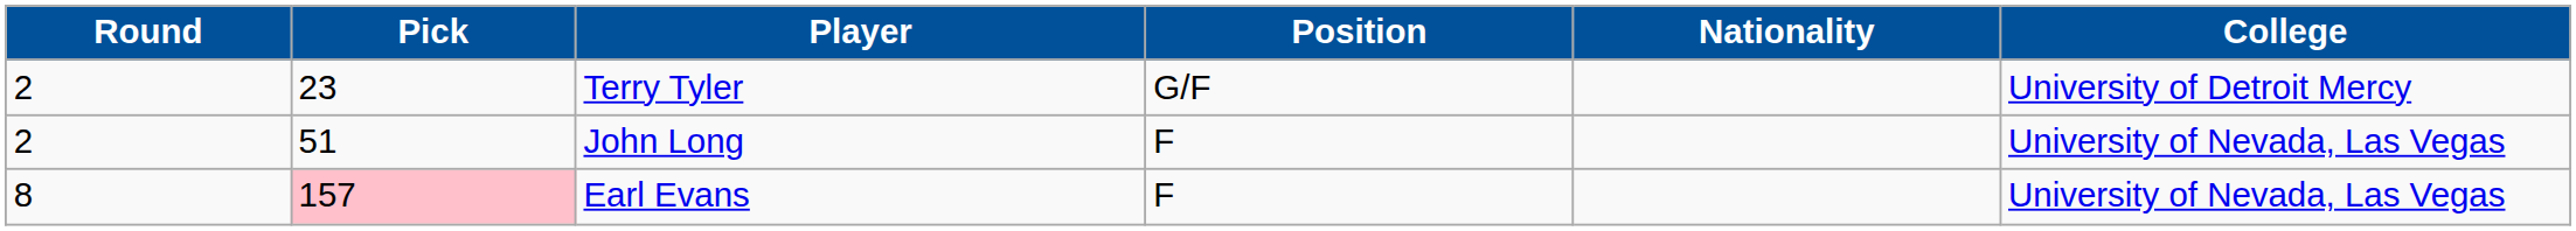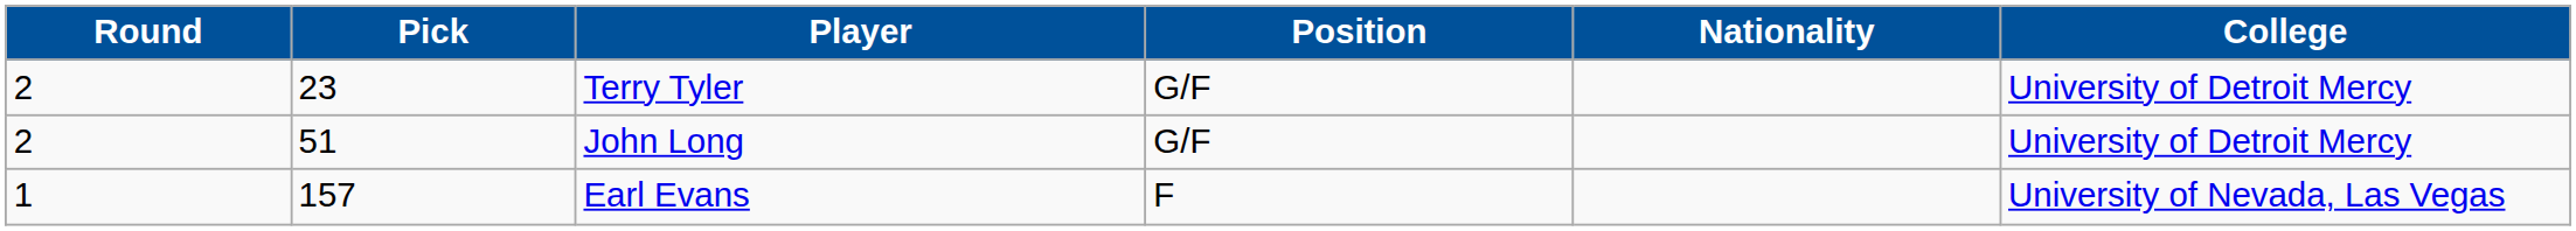 <table class="wikitable sortable sortable">
 <tr>
 <th style="background:#00519a; color:white" width="10%">Round</th>
 <th style="background:#00519a; color:white" width="10%">Pick</th>
 <th style="background:#00519a; color:white" width="20%">Player</th>
 <th style="background:#00519a; color:white" width="15%">Position</th>
 <th style="background:#00519a; color:white" width="15%">Nationality</th>
 <th style="background:#00519a; color:white" width="20%">College</th>
 </tr>
 <tr>
 <td>2</td>
 <td>23</td>
 <td><a href='#'>Terry Tyler</a></td>
 <td>G/F</td>
 <td></td>
 <td><a href='#'>University of Detroit Mercy</a></td>
 </tr>
 <tr>
 <td>2</td>
 <td>51</td>
 <td><a href='#'>John Long</a></td>
-<td>F</td>
+<td>G/F</td>
 <td></td>
-<td><a href='#'>University of Nevada, Las Vegas</a></td>
+<td><a href='#'>University of Detroit Mercy</a></td>
 </tr>
 <tr>
-<td>8</td>
-<td style="background: pink;">157</td>
+<td>1</td>
+<td>157</td>
 <td><a href='#'>Earl Evans</a></td>
 <td>F</td>
 <td></td>
 <td><a href='#'>University of Nevada, Las Vegas</a></td>
 </tr>
 </table>
